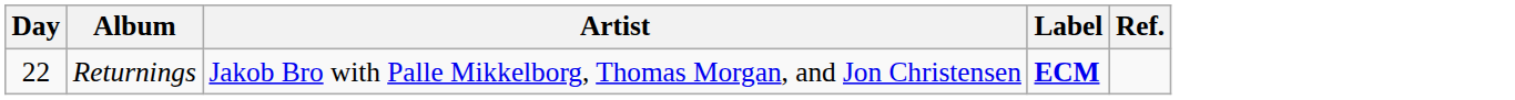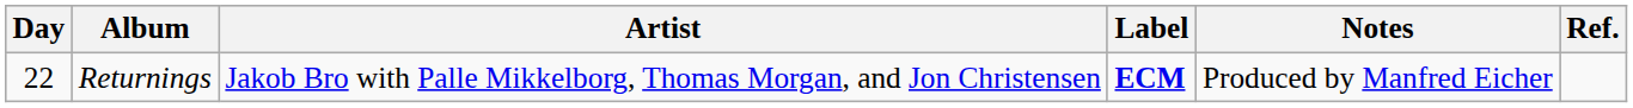 <table class="wikitable">
 <tr>
 <th>Day</th>
 <th>Album</th>
 <th>Artist</th>
 <th>Label</th>
+<th>Notes</th>
 <th>Ref.</th>
 </tr>
 <tr>
 <td rowspan="1" style="text-align:center;">22</td>
 <td><em>Returnings</em></td>
 <td><a href='#'>Jakob Bro</a> with <a href='#'>Palle Mikkelborg</a>, <a href='#'>Thomas Morgan</a>, and <a href='#'>Jon Christensen</a></td>
 <td><strong><a href='#'>ECM</a></strong></td>
+<td>Produced by <a href='#'>Manfred Eicher</a></td>
 <td style="text-align:center;"></td>
 </tr>
 </table>
